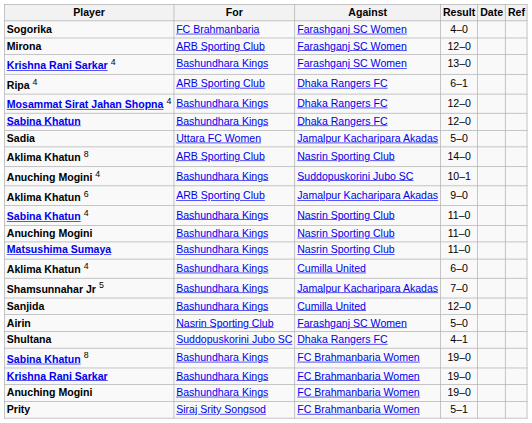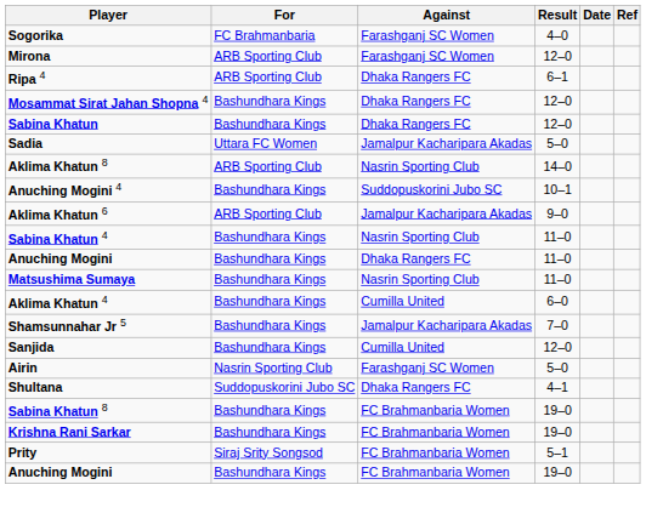 <table class="wikitable">
 <tr>
 <th>Player</th>
 <th>For</th>
 <th>Against</th>
 <th style="text-align:center">Result</th>
 <th>Date</th>
 <th>Ref</th>
 </tr>
 <tr>
 <td> <strong>Sogorika</strong></td>
 <td><a href='#'>FC Brahmanbaria</a></td>
 <td><a href='#'>Farashganj SC Women</a></td>
 <td style="text-align:center;">4–0</td>
 <td></td>
 <td></td>
 </tr>
 <tr>
 <td> <strong>Mirona</strong></td>
 <td><a href='#'>ARB Sporting Club</a></td>
 <td><a href='#'>Farashganj SC Women</a></td>
 <td style="text-align:center;">12–0</td>
-<td></td>
-<td></td>
-</tr>
-<tr>
-<td> <strong><a href='#'>Krishna Rani Sarkar</a></strong> <sup>4</sup></td>
-<td><a href='#'>Bashundhara Kings</a></td>
-<td><a href='#'>Farashganj SC Women</a></td>
-<td style="text-align:center;">13–0</td>
 <td></td>
 <td></td>
 </tr>
 <tr>
 <td> <strong>Ripa</strong> <sup>4</sup></td>
 <td><a href='#'>ARB Sporting Club</a></td>
 <td><a href='#'>Dhaka Rangers FC</a></td>
 <td style="text-align:center;">6–1</td>
 <td></td>
 <td></td>
 </tr>
 <tr>
 <td> <strong><a href='#'>Mosammat Sirat Jahan Shopna</a></strong> <sup>4</sup></td>
 <td><a href='#'>Bashundhara Kings</a></td>
 <td><a href='#'>Dhaka Rangers FC</a></td>
 <td style="text-align:center;">12–0</td>
 <td></td>
 <td></td>
 </tr>
 <tr>
 <td> <strong><a href='#'>Sabina Khatun</a></strong></td>
 <td><a href='#'>Bashundhara Kings</a></td>
 <td><a href='#'>Dhaka Rangers FC</a></td>
 <td style="text-align:center;">12–0</td>
 <td></td>
 <td></td>
 </tr>
 <tr>
 <td> <strong>Sadia</strong></td>
 <td><a href='#'>Uttara FC Women</a></td>
 <td><a href='#'>Jamalpur Kacharipara Akadas</a></td>
 <td style="text-align:center;">5–0</td>
 <td></td>
 <td></td>
 </tr>
 <tr>
 <td> <strong>Aklima Khatun</strong> <sup>8</sup></td>
 <td><a href='#'>ARB Sporting Club</a></td>
 <td><a href='#'>Nasrin Sporting Club</a></td>
 <td style="text-align:center;">14–0</td>
 <td></td>
 <td></td>
 </tr>
 <tr>
 <td> <strong>Anuching Mogini</strong> <sup>4</sup></td>
 <td><a href='#'>Bashundhara Kings</a></td>
 <td><a href='#'>Suddopuskorini Jubo SC</a></td>
 <td style="text-align:center;">10–1</td>
 <td></td>
 <td></td>
 </tr>
 <tr>
 <td> <strong>Aklima Khatun</strong> <sup>6</sup></td>
 <td><a href='#'>ARB Sporting Club</a></td>
 <td><a href='#'>Jamalpur Kacharipara Akadas</a></td>
 <td style="text-align:center;">9–0</td>
 <td></td>
 <td></td>
 </tr>
 <tr>
 <td> <strong><a href='#'>Sabina Khatun</a></strong> <sup>4</sup></td>
 <td><a href='#'>Bashundhara Kings</a></td>
 <td><a href='#'>Nasrin Sporting Club</a></td>
 <td style="text-align:center;">11–0</td>
 <td></td>
 <td></td>
 </tr>
 <tr>
 <td> <strong>Anuching Mogini</strong></td>
 <td><a href='#'>Bashundhara Kings</a></td>
-<td><a href='#'>Nasrin Sporting Club</a></td>
+<td><a href='#'>Dhaka Rangers FC</a></td>
 <td style="text-align:center;">11–0</td>
 <td></td>
 <td></td>
 </tr>
 <tr>
 <td> <strong><a href='#'>Matsushima Sumaya</a></strong></td>
 <td><a href='#'>Bashundhara Kings</a></td>
 <td><a href='#'>Nasrin Sporting Club</a></td>
 <td style="text-align:center;">11–0</td>
 <td></td>
 <td></td>
 </tr>
 <tr>
 <td> <strong>Aklima Khatun</strong> <sup>4</sup></td>
 <td><a href='#'>Bashundhara Kings</a></td>
 <td><a href='#'>Cumilla United</a></td>
 <td style="text-align:center;">6–0</td>
 <td></td>
 <td></td>
 </tr>
 <tr>
 <td> <strong>Shamsunnahar Jr</strong> <sup>5</sup></td>
 <td><a href='#'>Bashundhara Kings</a></td>
 <td><a href='#'>Jamalpur Kacharipara Akadas</a></td>
 <td style="text-align:center;">7–0</td>
 <td></td>
 <td></td>
 </tr>
 <tr>
 <td> <strong>Sanjida</strong></td>
 <td><a href='#'>Bashundhara Kings</a></td>
 <td><a href='#'>Cumilla United</a></td>
 <td style="text-align:center;">12–0</td>
 <td></td>
 <td></td>
 </tr>
 <tr>
 <td> <strong>Airin </strong></td>
 <td><a href='#'>Nasrin Sporting Club</a></td>
 <td><a href='#'>Farashganj SC Women</a></td>
 <td style="text-align:center;">5–0</td>
 <td></td>
 <td></td>
 </tr>
 <tr>
 <td> <strong>Shultana</strong></td>
 <td><a href='#'>Suddopuskorini Jubo SC</a></td>
 <td><a href='#'>Dhaka Rangers FC</a></td>
 <td style="text-align:center;">4–1</td>
 <td></td>
 <td></td>
 </tr>
 <tr>
 <td> <strong><a href='#'>Sabina Khatun</a></strong> <sup>8</sup></td>
 <td><a href='#'>Bashundhara Kings</a></td>
 <td><a href='#'>FC Brahmanbaria Women</a></td>
 <td style="text-align:center;">19–0</td>
 <td></td>
 <td></td>
 </tr>
 <tr>
 <td> <strong><a href='#'>Krishna Rani Sarkar</a></strong></td>
 <td><a href='#'>Bashundhara Kings</a></td>
 <td><a href='#'>FC Brahmanbaria Women</a></td>
 <td style="text-align:center;">19–0</td>
 <td></td>
 <td></td>
 </tr>
 <tr>
+<td> <strong>Prity</strong></td>
+<td><a href='#'>Siraj Srity Songsod</a></td>
+<td><a href='#'>FC Brahmanbaria Women</a></td>
+<td style="text-align:center;">5–1</td>
+<td></td>
+<td></td>
+</tr>
+<tr>
 <td> <strong>Anuching Mogini</strong></td>
 <td><a href='#'>Bashundhara Kings</a></td>
 <td><a href='#'>FC Brahmanbaria Women</a></td>
 <td style="text-align:center;">19–0</td>
 <td></td>
 <td></td>
 </tr>
-<tr>
-<td> <strong>Prity</strong></td>
-<td><a href='#'>Siraj Srity Songsod</a></td>
-<td><a href='#'>FC Brahmanbaria Women</a></td>
-<td style="text-align:center;">5–1</td>
-<td></td>
-<td></td>
-</tr>
 </table>
